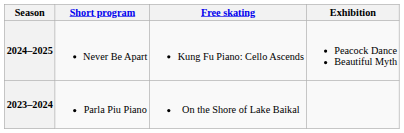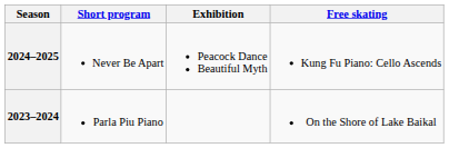 <table class=wikitable style=text-align:center>
 <tr>
 <th>Season</th>
 <th><a href='#'>Short program</a></th>
+<th>Exhibition</th>
 <th><a href='#'>Free skating</a></th>
-<th>Exhibition</th>
 </tr>
 <tr>
 <th>2024–2025 <br> </th>
 <td><br><ul><li>Never Be Apart <br> </li></ul></td>
+<td><br><ul><li>Peacock Dance <br> </li><li>Beautiful Myth <br> </li></ul></td>
 <td><br><ul><li>Kung Fu Piano: Cello Ascends <br> </li></ul></td>
-<td><br><ul><li>Peacock Dance <br> </li><li>Beautiful Myth <br> </li></ul></td>
 </tr>
 <tr>
 <th>2023–2024 <br> </th>
 <td><br><ul><li>Parla Piu Piano <br> </li></ul></td>
+<td></td>
 <td><br><ul><li>On the Shore of Lake Baikal<br></li></ul></td>
-<td></td>
 </tr>
 </table>
